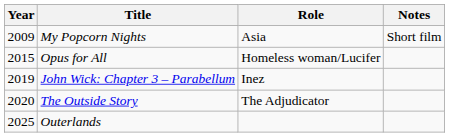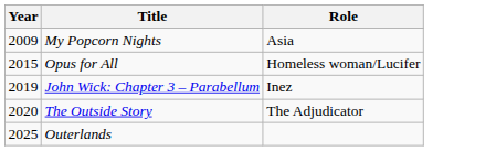 <table class="wikitable sortable">
 <tr>
 <th scope="col">Year</th>
 <th scope="col">Title</th>
 <th scope="col">Role</th>
-<th scope="col">Notes</th>
 </tr>
 <tr>
 <td>2009</td>
 <td><em>My Popcorn Nights</em></td>
 <td>Asia</td>
-<td>Short film</td>
 </tr>
 <tr>
 <td>2015</td>
 <td><em>Opus for All</em></td>
 <td>Homeless woman/Lucifer</td>
-<td></td>
 </tr>
 <tr>
 <td>2019</td>
 <td><em><a href='#'>John Wick: Chapter 3 – Parabellum</a></em></td>
 <td>Inez</td>
-<td></td>
 </tr>
 <tr>
 <td>2020</td>
 <td><em><a href='#'>The Outside Story</a></em></td>
 <td>The Adjudicator</td>
-<td></td>
 </tr>
 <tr>
 <td>2025</td>
 <td><em>Outerlands</em></td>
 <td></td>
-<td></td>
 </tr>
 </table>
